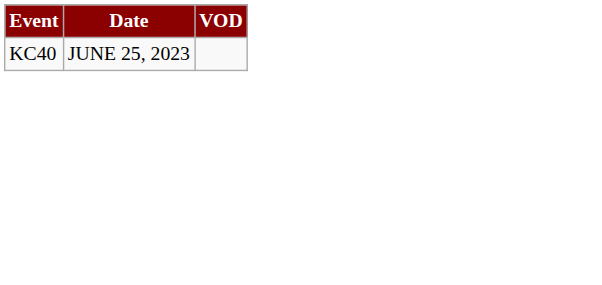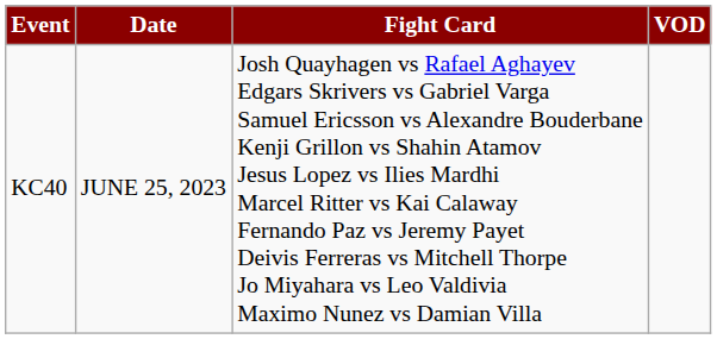 <table class="sortable wikitable succession-box" style="font-size:90%;">
 <tr>
 <th scope="col" style="background:#8B0000; color:white;">Event</th>
 <th scope="col" style="background:#8B0000; color:white;">Date</th>
+<th scope="col" style="background:#8B0000; color:white;">Fight Card</th>
 <th scope="col" style="background:#8B0000; color:white;">VOD</th>
 </tr>
 <tr>
 <td>KC40</td>
 <td>JUNE 25, 2023</td>
+<td>Josh Quayhagen vs <a href='#'>Rafael Aghayev</a><br>Edgars Skrivers vs Gabriel Varga<br>Samuel Ericsson vs Alexandre Bouderbane<br>Kenji Grillon vs Shahin Atamov<br>Jesus Lopez vs Ilies Mardhi<br>Marcel Ritter vs Kai Calaway<br>Fernando Paz vs Jeremy Payet<br>Deivis Ferreras vs Mitchell Thorpe<br>Jo Miyahara vs Leo Valdivia<br>Maximo Nunez vs Damian Villa</td>
 <td></td>
 </tr>
 </table>
